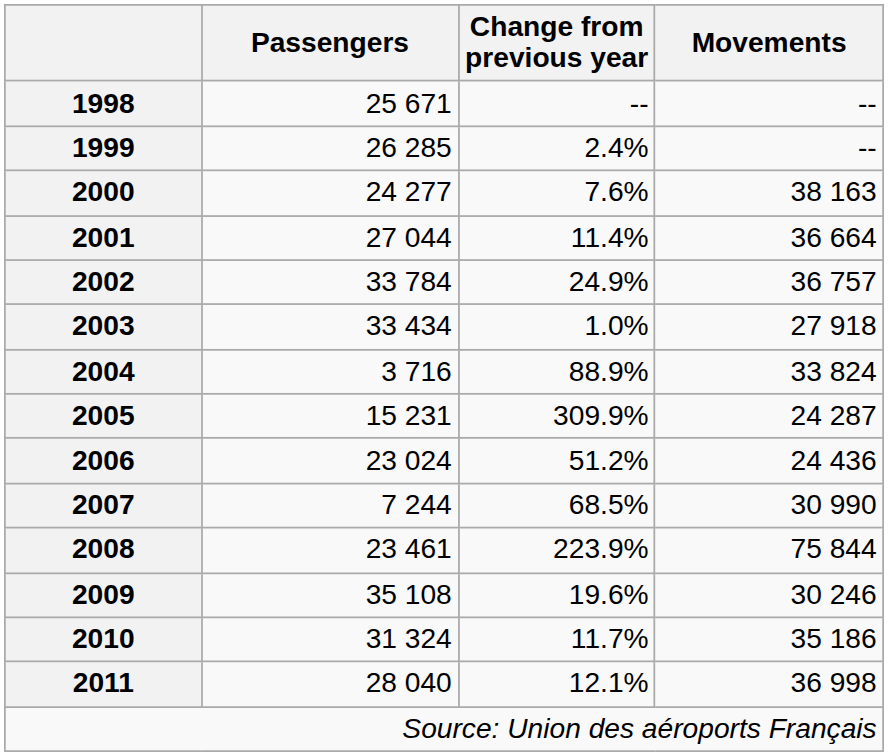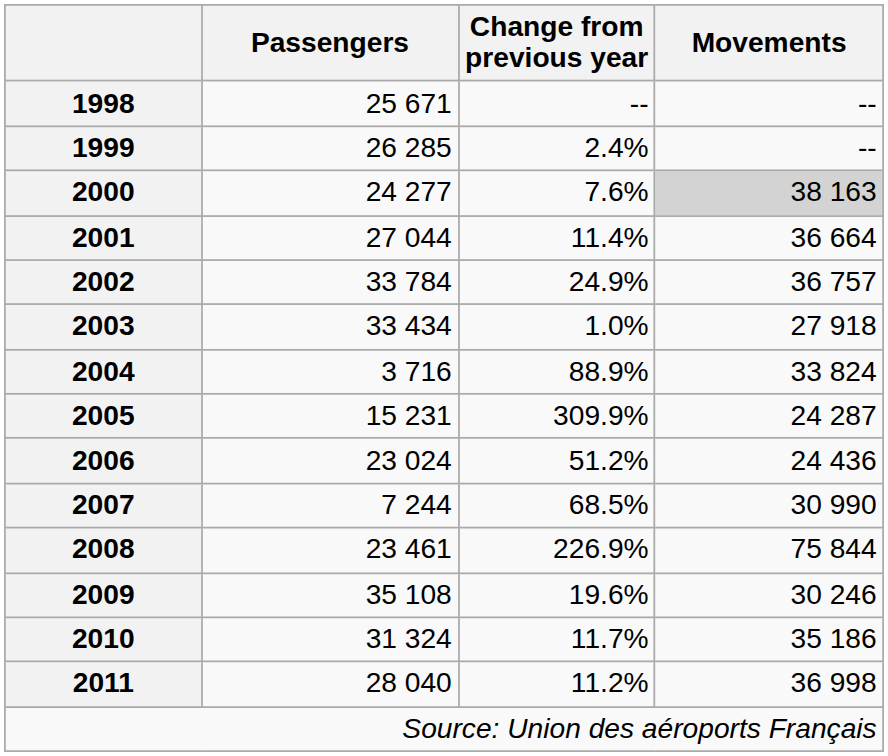 <table class="wikitable" style="text-align: right; width:500px;" align="center">
 <tr>
 <th style="width:75px"></th>
 <th style="width:100px">Passengers</th>
 <th style="width:75px">Change from previous year</th>
 <th style="width:75px">Movements</th>
 </tr>
 <tr>
 <th>1998</th>
 <td>25 671</td>
 <td>--</td>
 <td>--</td>
 </tr>
 <tr>
 <th>1999</th>
 <td>26 285</td>
 <td>2.4%</td>
 <td>--</td>
 </tr>
 <tr>
 <th>2000</th>
 <td>24 277</td>
 <td>7.6%</td>
-<td>38 163</td>
+<td style="background: lightgrey;">38 163</td>
 </tr>
 <tr>
 <th>2001</th>
 <td>27 044</td>
 <td>11.4%</td>
 <td>36 664</td>
 </tr>
 <tr>
 <th>2002</th>
 <td>33 784</td>
 <td>24.9%</td>
 <td>36 757</td>
 </tr>
 <tr>
 <th>2003</th>
 <td>33 434</td>
 <td>1.0%</td>
 <td>27 918</td>
 </tr>
 <tr>
 <th>2004</th>
 <td>3 716</td>
 <td>88.9%</td>
 <td>33 824</td>
 </tr>
 <tr>
 <th>2005</th>
 <td>15 231</td>
 <td>309.9%</td>
 <td>24 287</td>
 </tr>
 <tr>
 <th>2006</th>
 <td>23 024</td>
 <td>51.2%</td>
 <td>24 436</td>
 </tr>
 <tr>
 <th>2007</th>
 <td>7 244</td>
 <td>68.5%</td>
 <td>30 990</td>
 </tr>
 <tr>
 <th>2008</th>
 <td>23 461</td>
-<td>223.9%</td>
+<td>226.9%</td>
 <td>75 844</td>
 </tr>
 <tr>
 <th>2009</th>
 <td>35 108</td>
 <td>19.6%</td>
 <td>30 246</td>
 </tr>
 <tr>
 <th>2010</th>
 <td>31 324</td>
 <td>11.7%</td>
 <td>35 186</td>
 </tr>
 <tr>
 <th>2011</th>
 <td>28 040</td>
-<td>12.1%</td>
+<td>11.2%</td>
 <td>36 998</td>
 </tr>
 <tr>
 <td colspan=6 align="right"><em>Source: Union des aéroports Français</em></td>
 </tr>
 </table>
